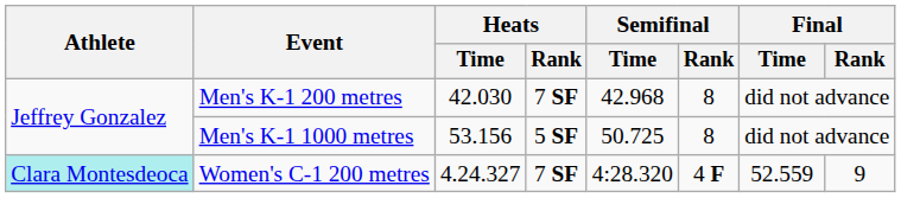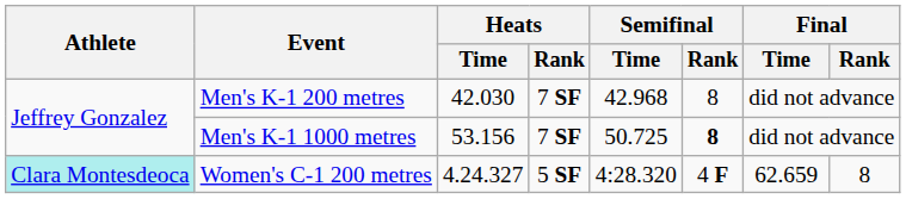 <table class="wikitable" style="font-size:90%">
 <tr>
 <th rowspan=2>Athlete</th>
 <th rowspan=2>Event</th>
 <th colspan="2">Heats</th>
 <th colspan="2">Semifinal</th>
 <th colspan="2">Final</th>
 </tr>
 <tr style="font-size:95%">
 <th>Time</th>
 <th>Rank</th>
 <th>Time</th>
 <th>Rank</th>
 <th>Time</th>
 <th>Rank</th>
 </tr>
 <tr align=center>
 <td align=left rowspan=2><a href='#'>Jeffrey Gonzalez</a></td>
 <td align=left><a href='#'>Men's K-1 200 metres</a></td>
 <td>42.030</td>
 <td>7 <strong>SF</strong></td>
 <td>42.968</td>
 <td>8</td>
 <td colspan=2>did not advance</td>
 </tr>
 <tr align=center>
 <td align=left><a href='#'>Men's K-1 1000 metres</a></td>
 <td>53.156</td>
-<td>5 <strong>SF</strong></td>
+<td>7 <strong>SF</strong></td>
 <td>50.725</td>
-<td>8</td>
+<td><strong>8</strong></td>
 <td colspan=2>did not advance</td>
 </tr>
 <tr align=center>
 <td align=left style="background: paleturquoise;"><a href='#'>Clara Montesdeoca</a></td>
 <td align=left><a href='#'>Women's C-1 200 metres</a></td>
 <td>4.24.327</td>
-<td>7 <strong>SF</strong></td>
+<td>5 <strong>SF</strong></td>
 <td>4:28.320</td>
 <td>4 <strong>F</strong></td>
-<td>52.559</td>
-<td>9</td>
+<td>62.659</td>
+<td>8</td>
 </tr>
 </table>
